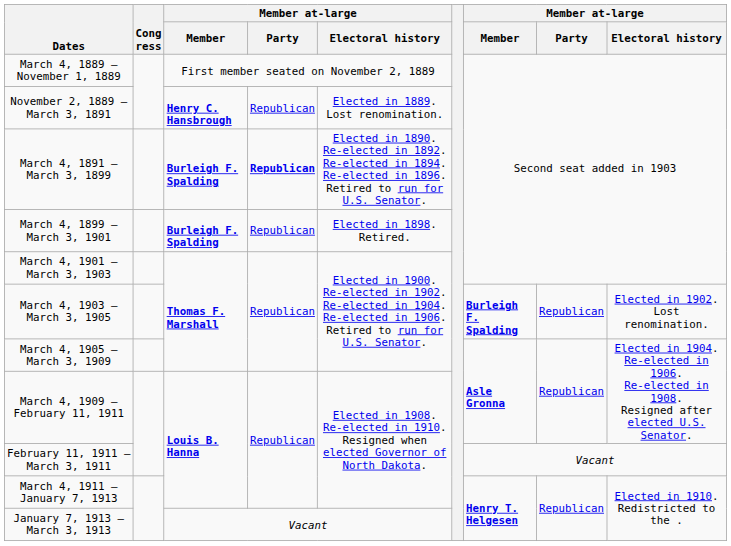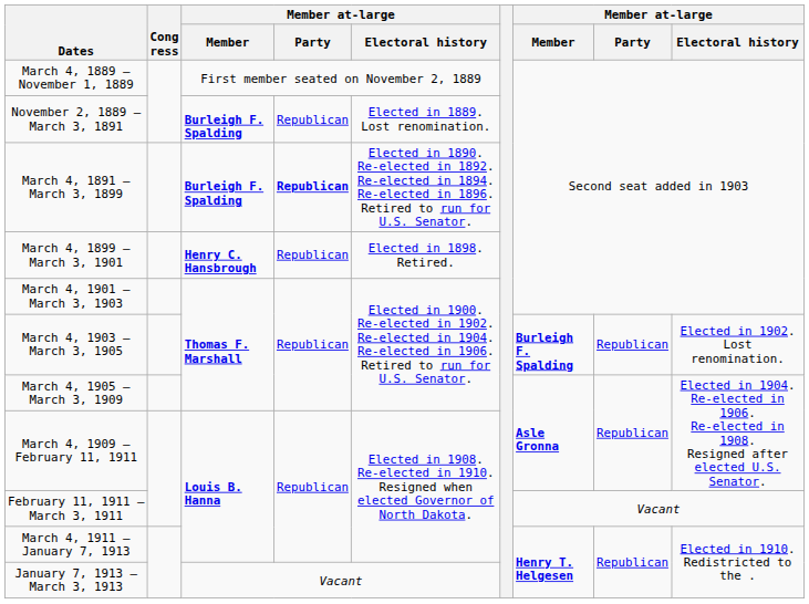 <table class="wikitable" style=text-align:center>
 <tr valign=bottom>
 <th rowspan=2>Dates</th>
 <th rowspan=2>Cong<br>ress</th>
 <th colspan=3>Member at-large</th>
 <th rowspan=99> </th>
 <th colspan=3>Member at-large</th>
 </tr>
 <tr style="height:3em">
 <th>Member</th>
 <th>Party</th>
 <th>Electoral history</th>
 <th>Member</th>
 <th>Party</th>
 <th>Electoral history</th>
 </tr>
 <tr style="height:3em">
 <td nowrap>March 4, 1889 –<br>November 1, 1889</td>
 <td rowspan=2></td>
 <td colspan=3>First member seated on November 2, 1889</td>
 <td rowspan=5 colspan=3>Second seat added in 1903</td>
 </tr>
 <tr style="height:3em">
 <td nowrap>November 2, 1889 –<br>March 3, 1891</td>
-<td align=left><br><strong><a href='#'>Henry C. Hansbrough</a></strong><br></td>
+<td align=left><br><strong><a href='#'>Burleigh F. Spalding</a></strong><br></td>
 <td><a href='#'>Republican</a></td>
 <td><a href='#'>Elected in 1889</a>.<br>Lost renomination.</td>
 </tr>
 <tr style="height:3em">
 <td nowrap>March 4, 1891 –<br>March 3, 1899</td>
 <td></td>
 <td align=left><br><strong><a href='#'>Burleigh F. Spalding</a></strong><br></td>
 <td><strong><a href='#'>Republican</a></strong></td>
 <td><a href='#'>Elected in 1890</a>.<br><a href='#'>Re-elected in 1892</a>.<br><a href='#'>Re-elected in 1894</a>.<br><a href='#'>Re-elected in 1896</a>.<br>Retired to <a href='#'>run for U.S. Senator</a>.</td>
 </tr>
 <tr style="height:3em">
 <td nowrap>March 4, 1899 –<br>March 3, 1901</td>
 <td></td>
-<td align=left><br><strong><a href='#'>Burleigh F. Spalding</a></strong><br></td>
+<td align=left><br><strong><a href='#'>Henry C. Hansbrough</a></strong><br></td>
 <td><a href='#'>Republican</a></td>
 <td><a href='#'>Elected in 1898</a>.<br>Retired.</td>
 </tr>
 <tr style="height:3em">
 <td nowrap>March 4, 1901 –<br>March 3, 1903</td>
 <td></td>
 <td rowspan=3 align=left><br><strong><a href='#'>Thomas F. Marshall</a></strong><br></td>
 <td rowspan=3 ><a href='#'>Republican</a></td>
 <td rowspan=3><a href='#'>Elected in 1900</a>.<br><a href='#'>Re-elected in 1902</a>.<br><a href='#'>Re-elected in 1904</a>.<br><a href='#'>Re-elected in 1906</a>.<br>Retired to <a href='#'>run for U.S. Senator</a>.</td>
 </tr>
 <tr style="height:3em">
 <td nowrap>March 4, 1903 –<br>March 3, 1905</td>
 <td></td>
 <td align=left><br><strong><a href='#'>Burleigh F. Spalding</a></strong><br></td>
 <td><a href='#'>Republican</a></td>
 <td><a href='#'>Elected in 1902</a>.<br>Lost renomination.</td>
 </tr>
 <tr style="height:3em">
 <td nowrap>March 4, 1905 –<br>March 3, 1909</td>
 <td></td>
 <td rowspan=2 align=left><br><strong><a href='#'>Asle Gronna</a></strong><br></td>
 <td rowspan=2 ><a href='#'>Republican</a></td>
 <td rowspan=2><a href='#'>Elected in 1904</a>.<br><a href='#'>Re-elected in 1906</a>.<br><a href='#'>Re-elected in 1908</a>.<br>Resigned after <a href='#'>elected U.S. Senator</a>.</td>
 </tr>
 <tr style="height:3em">
 <td nowrap>March 4, 1909 –<br>February 11, 1911</td>
 <td rowspan=2></td>
 <td rowspan=3 align=left><br><strong><a href='#'>Louis B. Hanna</a></strong><br></td>
 <td rowspan=3 ><a href='#'>Republican</a></td>
 <td rowspan=3><a href='#'>Elected in 1908</a>.<br><a href='#'>Re-elected in 1910</a>.<br>Resigned when <a href='#'>elected Governor of North Dakota</a>.</td>
 </tr>
 <tr style="height:3em">
 <td nowrap>February 11, 1911 –<br>March 3, 1911</td>
 <td colspan=3><em>Vacant</em></td>
 </tr>
 <tr style="height:3em">
 <td nowrap>March 4, 1911 –<br>January 7, 1913</td>
 <td rowspan=2></td>
 <td rowspan=2 align=left><br><strong><a href='#'>Henry T. Helgesen</a></strong><br></td>
 <td rowspan=2 ><a href='#'>Republican</a></td>
 <td rowspan=2><a href='#'>Elected in 1910</a>.<br>Redistricted to the .</td>
 </tr>
 <tr style="height:3em">
 <td nowrap>January 7, 1913 –<br>March 3, 1913</td>
 <td colspan=3><em>Vacant</em></td>
 </tr>
 </table>
